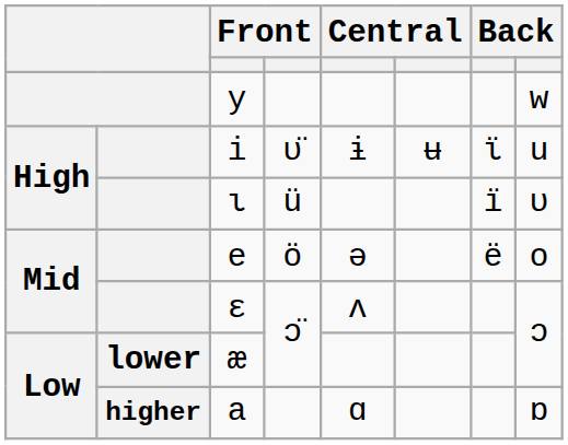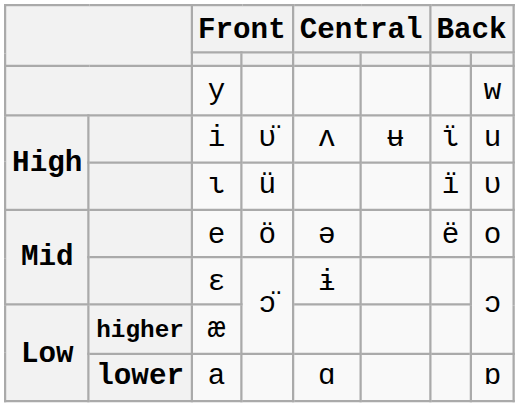 <table class="wikitable Unicode" style="text-align:center">
 <tr>
 <th colspan=2 rowspan=2></th>
 <th colspan=2>Front</th>
 <th colspan=2>Central</th>
 <th colspan=2>Back</th>
 </tr>
 <tr>
 <th></th>
 <th></th>
 <th></th>
 <th></th>
 <th></th>
 <th></th>
 </tr>
 <tr align=center>
 <th colspan=2></th>
 <td>y</td>
 <td></td>
 <td></td>
 <td></td>
 <td></td>
 <td>w</td>
 </tr>
 <tr>
 <th rowspan=2>High</th>
 <th></th>
 <td>i</td>
 <td>ᴜ̈</td>
-<td>ɨ</td>
+<td>ʌ</td>
 <td>ʉ</td>
 <td>ϊ</td>
 <td>u</td>
 </tr>
 <tr>
 <th></th>
 <td>ι</td>
 <td>ü</td>
 <td></td>
 <td></td>
 <td>ï</td>
 <td>ᴜ</td>
 </tr>
 <tr>
 <th rowspan=2>Mid</th>
 <th></th>
 <td>e</td>
 <td>ö</td>
 <td>ə</td>
 <td></td>
 <td>ë</td>
 <td>o</td>
 </tr>
 <tr>
 <th></th>
 <td>ɛ</td>
 <td rowspan=2>ɔ̈</td>
-<td>ʌ</td>
+<td>ɨ</td>
 <td></td>
 <td></td>
 <td rowspan=2>ɔ</td>
 </tr>
 <tr>
 <th rowspan="2">Low</th>
-<th>lower</th>
+<th><small>higher</small></th>
 <td>æ</td>
 <td></td>
 <td></td>
 <td></td>
 </tr>
 <tr>
-<th><small>higher</small></th>
+<th>lower</th>
 <td>a</td>
 <td></td>
 <td>ɑ</td>
 <td></td>
 <td></td>
 <td>ɒ</td>
 </tr>
 </table>
